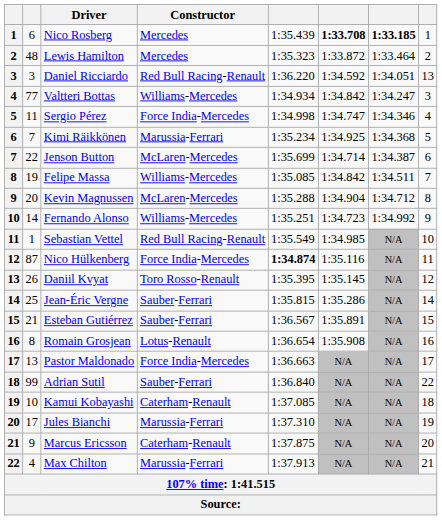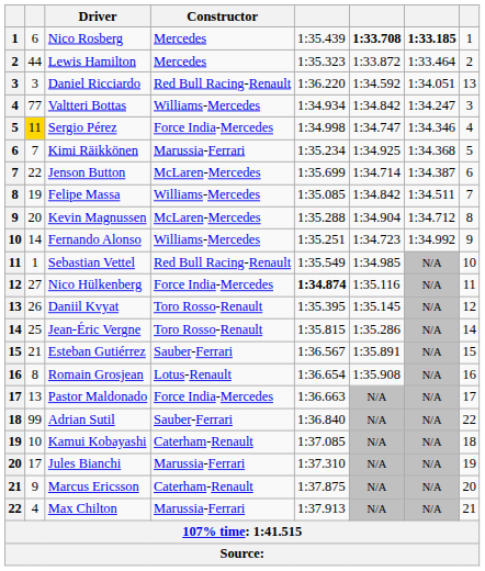 <table class="wikitable sortable" style="font-size:85%">
 <tr>
 <th scope="col"></th>
 <th scope="col"></th>
 <th scope="col">Driver</th>
 <th scope="col">Constructor</th>
 <th scope="col"></th>
 <th scope="col"></th>
 <th scope="col"></th>
 <th scope="col"></th>
 </tr>
 <tr>
 <th scope="row">1</th>
 <td align="center">6</td>
 <td data-sort-value="ROS"> <a href='#'>Nico Rosberg</a></td>
 <td><a href='#'>Mercedes</a></td>
 <td>1:35.439</td>
 <td><strong>1:33.708</strong></td>
 <td><strong>1:33.185</strong></td>
 <td align="center">1</td>
 </tr>
 <tr>
 <th scope="row">2</th>
-<td align="center">48</td>
+<td align="center">44</td>
 <td data-sort-value="HAM"> <a href='#'>Lewis Hamilton</a></td>
 <td><a href='#'>Mercedes</a></td>
 <td>1:35.323</td>
 <td>1:33.872</td>
 <td>1:33.464</td>
 <td align="center">2</td>
 </tr>
 <tr>
 <th scope="row">3</th>
 <td align="center">3</td>
 <td data-sort-value="RIC"> <a href='#'>Daniel Ricciardo</a></td>
 <td><a href='#'>Red Bull Racing</a>-<a href='#'>Renault</a></td>
 <td>1:36.220</td>
 <td>1:34.592</td>
 <td>1:34.051</td>
 <td align="center">13</td>
 </tr>
 <tr>
 <th scope="row">4</th>
 <td align="center">77</td>
 <td data-sort-value="BOT"> <a href='#'>Valtteri Bottas</a></td>
 <td><a href='#'>Williams</a>-<a href='#'>Mercedes</a></td>
 <td>1:34.934</td>
 <td>1:34.842</td>
 <td>1:34.247</td>
 <td align="center">3</td>
 </tr>
 <tr>
 <th scope="row">5</th>
-<td align="center">11</td>
+<td align="center" style="background: gold;">11</td>
 <td data-sort-value="PER"> <a href='#'>Sergio Pérez</a></td>
 <td><a href='#'>Force India</a>-<a href='#'>Mercedes</a></td>
 <td>1:34.998</td>
 <td>1:34.747</td>
 <td>1:34.346</td>
 <td align="center">4</td>
 </tr>
 <tr>
 <th scope="row">6</th>
 <td align="center">7</td>
 <td data-sort-value="RAI"> <a href='#'>Kimi Räikkönen</a></td>
 <td><a href='#'>Marussia</a>-<a href='#'>Ferrari</a></td>
 <td>1:35.234</td>
 <td>1:34.925</td>
 <td>1:34.368</td>
 <td align="center">5</td>
 </tr>
 <tr>
 <th scope="row">7</th>
 <td align="center">22</td>
 <td data-sort-value="BUT"> <a href='#'>Jenson Button</a></td>
 <td><a href='#'>McLaren</a>-<a href='#'>Mercedes</a></td>
 <td>1:35.699</td>
 <td>1:34.714</td>
 <td>1:34.387</td>
 <td align="center">6</td>
 </tr>
 <tr>
 <th scope="row">8</th>
 <td align="center">19</td>
 <td data-sort-value="MAS"> <a href='#'>Felipe Massa</a></td>
 <td><a href='#'>Williams</a>-<a href='#'>Mercedes</a></td>
 <td>1:35.085</td>
 <td>1:34.842</td>
 <td>1:34.511</td>
 <td align="center">7</td>
 </tr>
 <tr>
 <th scope="row">9</th>
 <td align="center">20</td>
 <td data-sort-value="MAG"> <a href='#'>Kevin Magnussen</a></td>
 <td><a href='#'>McLaren</a>-<a href='#'>Mercedes</a></td>
 <td>1:35.288</td>
 <td>1:34.904</td>
 <td>1:34.712</td>
 <td align="center">8</td>
 </tr>
 <tr>
 <th scope="row">10</th>
 <td align="center">14</td>
 <td data-sort-value="ALO"> <a href='#'>Fernando Alonso</a></td>
 <td><a href='#'>Williams</a>-<a href='#'>Mercedes</a></td>
 <td>1:35.251</td>
 <td>1:34.723</td>
 <td>1:34.992</td>
 <td align="center">9</td>
 </tr>
 <tr>
 <th scope="row">11</th>
 <td align="center">1</td>
 <td data-sort-value="VET"> <a href='#'>Sebastian Vettel</a></td>
 <td><a href='#'>Red Bull Racing</a>-<a href='#'>Renault</a></td>
 <td>1:35.549</td>
 <td>1:34.985</td>
 <td style="background: silver" align="center" data-sort-value="11"><small>N/A</small></td>
 <td align="center">10</td>
 </tr>
 <tr>
 <th scope="row">12</th>
-<td align="center">87</td>
+<td align="center">27</td>
 <td data-sort-value="HUL"> <a href='#'>Nico Hülkenberg</a></td>
 <td><a href='#'>Force India</a>-<a href='#'>Mercedes</a></td>
 <td><strong>1:34.874</strong></td>
 <td>1:35.116</td>
 <td style="background: silver" align="center" data-sort-value="12"><small>N/A</small></td>
 <td align="center">11</td>
 </tr>
 <tr>
 <th scope="row">13</th>
 <td align="center">26</td>
 <td data-sort-value="KVY"> <a href='#'>Daniil Kvyat</a></td>
 <td><a href='#'>Toro Rosso</a>-<a href='#'>Renault</a></td>
 <td>1:35.395</td>
 <td>1:35.145</td>
 <td style="background: silver" align="center" data-sort-value="13"><small>N/A</small></td>
 <td align="center">12</td>
 </tr>
 <tr>
 <th scope="row">14</th>
 <td align="center">25</td>
 <td data-sort-value="VER"> <a href='#'>Jean-Éric Vergne</a></td>
-<td><a href='#'>Sauber</a>-<a href='#'>Ferrari</a></td>
+<td><a href='#'>Toro Rosso</a>-<a href='#'>Renault</a></td>
 <td>1:35.815</td>
 <td>1:35.286</td>
 <td style="background: silver" align="center" data-sort-value="14"><small>N/A</small></td>
 <td align="center">14</td>
 </tr>
 <tr>
 <th scope="row">15</th>
 <td align="center">21</td>
 <td data-sort-value="GUT"> <a href='#'>Esteban Gutiérrez</a></td>
 <td><a href='#'>Sauber</a>-<a href='#'>Ferrari</a></td>
 <td>1:36.567</td>
 <td>1:35.891</td>
 <td style="background: silver" align="center" data-sort-value="15"><small>N/A</small></td>
 <td align="center">15</td>
 </tr>
 <tr>
 <th scope="row">16</th>
 <td align="center">8</td>
 <td data-sort-value="GRO"> <a href='#'>Romain Grosjean</a></td>
 <td><a href='#'>Lotus</a>-<a href='#'>Renault</a></td>
 <td>1:36.654</td>
 <td>1:35.908</td>
 <td style="background: silver" align="center" data-sort-value="16"><small>N/A</small></td>
 <td align="center">16</td>
 </tr>
 <tr>
 <th scope="row">17</th>
 <td align="center">13</td>
 <td data-sort-value="MAL"> <a href='#'>Pastor Maldonado</a></td>
 <td><a href='#'>Force India</a>-<a href='#'>Mercedes</a></td>
 <td>1:36.663</td>
 <td style="background: silver" align="center" data-sort-value="17"><small>N/A</small></td>
 <td style="background: silver" align="center" data-sort-value="17"><small>N/A</small></td>
 <td align="center">17</td>
 </tr>
 <tr>
 <th scope="row">18</th>
 <td align="center">99</td>
 <td data-sort-value="SUT"> <a href='#'>Adrian Sutil</a></td>
 <td><a href='#'>Sauber</a>-<a href='#'>Ferrari</a></td>
 <td>1:36.840</td>
 <td style="background: silver" align="center" data-sort-value="18"><small>N/A</small></td>
 <td style="background: silver" align="center" data-sort-value="18"><small>N/A</small></td>
 <td align="center">22</td>
 </tr>
 <tr>
 <th scope="row">19</th>
 <td align="center">10</td>
 <td data-sort-value="KOB"> <a href='#'>Kamui Kobayashi</a></td>
 <td><a href='#'>Caterham</a>-<a href='#'>Renault</a></td>
 <td>1:37.085</td>
 <td style="background: silver" align="center" data-sort-value="19"><small>N/A</small></td>
 <td style="background: silver" align="center" data-sort-value="19"><small>N/A</small></td>
 <td align="center">18</td>
 </tr>
 <tr>
 <th scope="row">20</th>
 <td align="center">17</td>
 <td data-sort-value="BIA"> <a href='#'>Jules Bianchi</a></td>
 <td><a href='#'>Marussia</a>-<a href='#'>Ferrari</a></td>
 <td>1:37.310</td>
 <td style="background: silver" align="center" data-sort-value="20"><small>N/A</small></td>
 <td style="background: silver" align="center" data-sort-value="20"><small>N/A</small></td>
 <td align="center">19</td>
 </tr>
 <tr>
 <th scope="row">21</th>
 <td align="center">9</td>
 <td data-sort-value="ERI"> <a href='#'>Marcus Ericsson</a></td>
 <td><a href='#'>Caterham</a>-<a href='#'>Renault</a></td>
 <td>1:37.875</td>
 <td style="background: silver" align="center" data-sort-value="21"><small>N/A</small></td>
 <td style="background: silver" align="center" data-sort-value="21"><small>N/A</small></td>
 <td align="center">20</td>
 </tr>
 <tr>
 <th scope="row">22</th>
 <td align="center">4</td>
 <td data-sort-value="CHI"> <a href='#'>Max Chilton</a></td>
 <td><a href='#'>Marussia</a>-<a href='#'>Ferrari</a></td>
 <td>1:37.913</td>
 <td style="background: silver" align="center" data-sort-value="22"><small>N/A</small></td>
 <td style="background: silver" align="center" data-sort-value="22"><small>N/A</small></td>
 <td align="center">21</td>
 </tr>
 <tr class="sortbottom">
 <th colspan=8><a href='#'>107% time</a>: 1:41.515</th>
 </tr>
 <tr class="sortbottom">
 <th colspan=8>Source:</th>
 </tr>
 </table>
